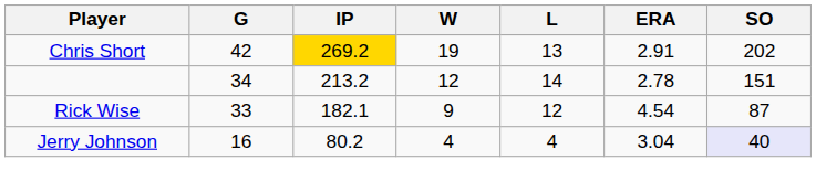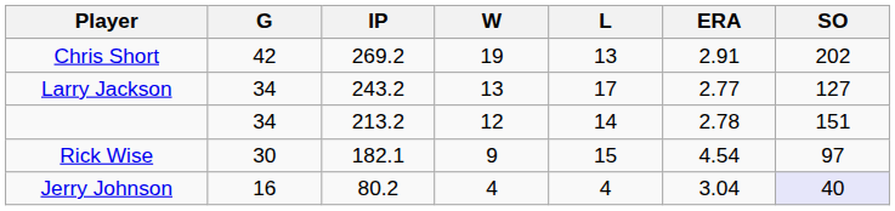 <table class="wikitable sortable">
 <tr>
 <th bgcolor="#DDDDFF" width="16%">Player</th>
 <th bgcolor="#DDDDFF" width="9%">G</th>
 <th bgcolor="#DDDDFF" width="9%">IP</th>
 <th bgcolor="#DDDDFF" width="9%">W</th>
 <th bgcolor="#DDDDFF" width="9%">L</th>
 <th bgcolor="#DDDDFF" width="9%">ERA</th>
 <th bgcolor="#DDDDFF" width="9%">SO</th>
 </tr>
 <tr align="center">
 <td><a href='#'>Chris Short</a></td>
 <td>42</td>
-<td style="background: gold;">269.2</td>
+<td>269.2</td>
 <td>19</td>
 <td>13</td>
 <td>2.91</td>
 <td>202</td>
+</tr>
+<tr align=center>
+<td><a href='#'>Larry Jackson</a></td>
+<td>34</td>
+<td>243.2</td>
+<td>13</td>
+<td>17</td>
+<td>2.77</td>
+<td>127</td>
 </tr>
 <tr align=center>
 <td></td>
 <td>34</td>
 <td>213.2</td>
 <td>12</td>
 <td>14</td>
 <td>2.78</td>
 <td>151</td>
 </tr>
 <tr align="center">
 <td><a href='#'>Rick Wise</a></td>
-<td>33</td>
+<td>30</td>
 <td>182.1</td>
 <td>9</td>
-<td>12</td>
+<td>15</td>
 <td>4.54</td>
-<td>87</td>
+<td>97</td>
 </tr>
 <tr align=center>
 <td><a href='#'>Jerry Johnson</a></td>
 <td>16</td>
 <td>80.2</td>
 <td>4</td>
 <td>4</td>
 <td>3.04</td>
 <td style="background: lavender;">40</td>
 </tr>
 </table>
